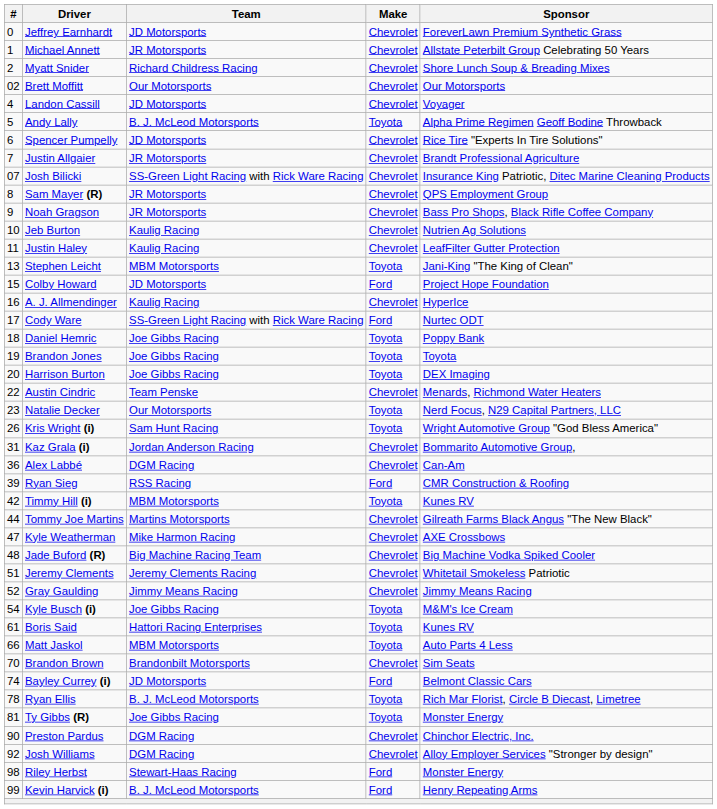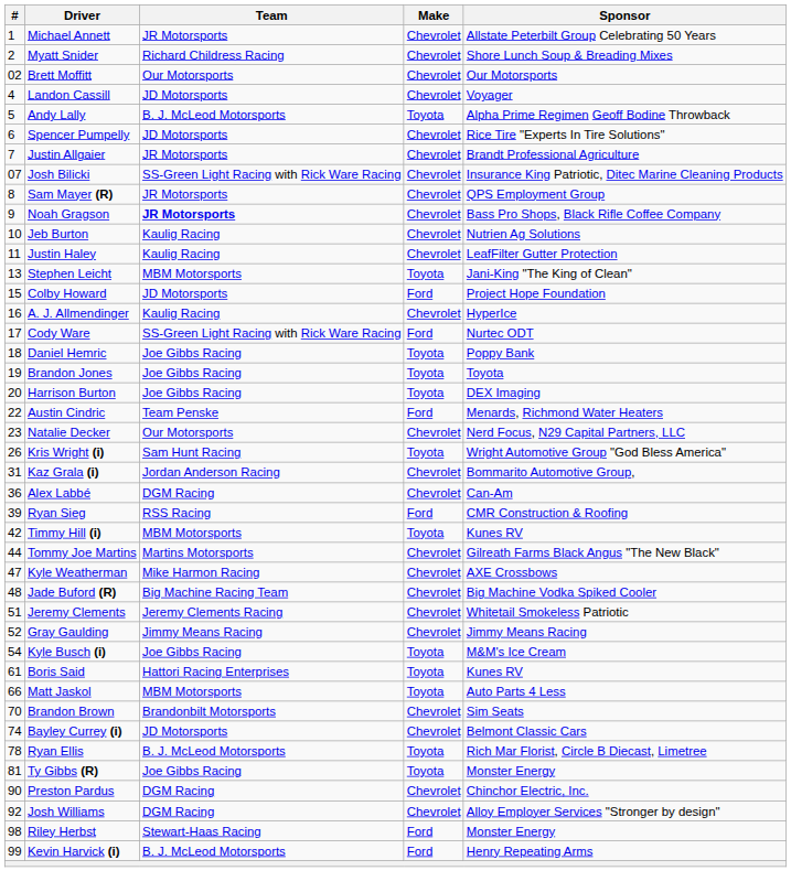 <table class="wikitable" style="font-size:95%">
 <tr>
 <th>#</th>
 <th>Driver</th>
 <th>Team</th>
 <th>Make</th>
 <th>Sponsor</th>
-</tr>
-<tr>
-<td>0</td>
-<td><a href='#'>Jeffrey Earnhardt</a></td>
-<td><a href='#'>JD Motorsports</a></td>
-<td><a href='#'>Chevrolet</a></td>
-<td><a href='#'>ForeverLawn Premium Synthetic Grass</a></td>
 </tr>
 <tr>
 <td>1</td>
 <td><a href='#'>Michael Annett</a></td>
 <td><a href='#'>JR Motorsports</a></td>
 <td><a href='#'>Chevrolet</a></td>
 <td><a href='#'>Allstate Peterbilt Group</a> Celebrating 50 Years</td>
 </tr>
 <tr>
 <td>2</td>
 <td><a href='#'>Myatt Snider</a></td>
 <td><a href='#'>Richard Childress Racing</a></td>
 <td><a href='#'>Chevrolet</a></td>
 <td><a href='#'>Shore Lunch Soup & Breading Mixes</a></td>
 </tr>
 <tr>
 <td>02</td>
 <td><a href='#'>Brett Moffitt</a></td>
 <td><a href='#'>Our Motorsports</a></td>
 <td><a href='#'>Chevrolet</a></td>
 <td><a href='#'>Our Motorsports</a></td>
 </tr>
 <tr>
 <td>4</td>
 <td><a href='#'>Landon Cassill</a></td>
 <td><a href='#'>JD Motorsports</a></td>
 <td><a href='#'>Chevrolet</a></td>
 <td><a href='#'>Voyager</a></td>
 </tr>
 <tr>
 <td>5</td>
 <td><a href='#'>Andy Lally</a></td>
 <td><a href='#'>B. J. McLeod Motorsports</a></td>
 <td><a href='#'>Toyota</a></td>
 <td><a href='#'>Alpha Prime Regimen</a> <a href='#'>Geoff Bodine</a> Throwback</td>
 </tr>
 <tr>
 <td>6</td>
 <td><a href='#'>Spencer Pumpelly</a></td>
 <td><a href='#'>JD Motorsports</a></td>
 <td><a href='#'>Chevrolet</a></td>
 <td><a href='#'>Rice Tire</a> "Experts In Tire Solutions"</td>
 </tr>
 <tr>
 <td>7</td>
 <td><a href='#'>Justin Allgaier</a></td>
 <td><a href='#'>JR Motorsports</a></td>
 <td><a href='#'>Chevrolet</a></td>
 <td><a href='#'>Brandt Professional Agriculture</a></td>
 </tr>
 <tr>
 <td>07</td>
 <td><a href='#'>Josh Bilicki</a></td>
 <td nowrap><a href='#'>SS-Green Light Racing</a> with <a href='#'>Rick Ware Racing</a></td>
 <td><a href='#'>Chevrolet</a></td>
 <td nowrap><a href='#'>Insurance King</a> Patriotic, <a href='#'>Ditec Marine Cleaning Products</a></td>
 </tr>
 <tr>
 <td>8</td>
 <td><a href='#'>Sam Mayer</a> <strong>(R)</strong></td>
 <td><a href='#'>JR Motorsports</a></td>
 <td><a href='#'>Chevrolet</a></td>
 <td><a href='#'>QPS Employment Group</a></td>
 </tr>
 <tr>
 <td>9</td>
 <td><a href='#'>Noah Gragson</a></td>
-<td><a href='#'>JR Motorsports</a></td>
+<td><strong><a href='#'>JR Motorsports</a></strong></td>
 <td><a href='#'>Chevrolet</a></td>
 <td><a href='#'>Bass Pro Shops</a>, <a href='#'>Black Rifle Coffee Company</a></td>
 </tr>
 <tr>
 <td>10</td>
 <td><a href='#'>Jeb Burton</a></td>
 <td><a href='#'>Kaulig Racing</a></td>
 <td><a href='#'>Chevrolet</a></td>
 <td><a href='#'>Nutrien Ag Solutions</a></td>
 </tr>
 <tr>
 <td>11</td>
 <td><a href='#'>Justin Haley</a></td>
 <td><a href='#'>Kaulig Racing</a></td>
 <td><a href='#'>Chevrolet</a></td>
 <td><a href='#'>LeafFilter Gutter Protection</a></td>
 </tr>
 <tr>
 <td>13</td>
 <td><a href='#'>Stephen Leicht</a></td>
 <td><a href='#'>MBM Motorsports</a></td>
 <td><a href='#'>Toyota</a></td>
 <td><a href='#'>Jani-King</a> "The King of Clean"</td>
 </tr>
 <tr>
 <td>15</td>
 <td><a href='#'>Colby Howard</a></td>
 <td><a href='#'>JD Motorsports</a></td>
 <td><a href='#'>Ford</a></td>
 <td><a href='#'>Project Hope Foundation</a></td>
 </tr>
 <tr>
 <td>16</td>
 <td><a href='#'>A. J. Allmendinger</a></td>
 <td><a href='#'>Kaulig Racing</a></td>
 <td><a href='#'>Chevrolet</a></td>
 <td><a href='#'>HyperIce</a></td>
 </tr>
 <tr>
 <td>17</td>
 <td><a href='#'>Cody Ware</a></td>
 <td><a href='#'>SS-Green Light Racing</a> with <a href='#'>Rick Ware Racing</a></td>
 <td><a href='#'>Ford</a></td>
 <td><a href='#'>Nurtec ODT</a></td>
 </tr>
 <tr>
 <td>18</td>
 <td><a href='#'>Daniel Hemric</a></td>
 <td><a href='#'>Joe Gibbs Racing</a></td>
 <td><a href='#'>Toyota</a></td>
 <td><a href='#'>Poppy Bank</a></td>
 </tr>
 <tr>
 <td>19</td>
 <td><a href='#'>Brandon Jones</a></td>
 <td><a href='#'>Joe Gibbs Racing</a></td>
 <td><a href='#'>Toyota</a></td>
 <td><a href='#'>Toyota</a></td>
 </tr>
 <tr>
 <td>20</td>
 <td><a href='#'>Harrison Burton</a></td>
 <td><a href='#'>Joe Gibbs Racing</a></td>
 <td><a href='#'>Toyota</a></td>
 <td><a href='#'>DEX Imaging</a></td>
 </tr>
 <tr>
 <td>22</td>
 <td><a href='#'>Austin Cindric</a></td>
 <td><a href='#'>Team Penske</a></td>
-<td><a href='#'>Chevrolet</a></td>
+<td><a href='#'>Ford</a></td>
 <td><a href='#'>Menards</a>, <a href='#'>Richmond Water Heaters</a></td>
 </tr>
 <tr>
 <td>23</td>
 <td><a href='#'>Natalie Decker</a></td>
 <td><a href='#'>Our Motorsports</a></td>
-<td><a href='#'>Toyota</a></td>
+<td><a href='#'>Chevrolet</a></td>
 <td><a href='#'>Nerd Focus</a>, <a href='#'>N29 Capital Partners, LLC</a></td>
 </tr>
 <tr>
 <td>26</td>
 <td><a href='#'>Kris Wright</a> <strong>(i)</strong></td>
 <td><a href='#'>Sam Hunt Racing</a></td>
 <td><a href='#'>Toyota</a></td>
 <td><a href='#'>Wright Automotive Group</a> "God Bless America"</td>
 </tr>
 <tr>
 <td>31</td>
 <td><a href='#'>Kaz Grala</a> <strong>(i)</strong></td>
 <td><a href='#'>Jordan Anderson Racing</a></td>
 <td><a href='#'>Chevrolet</a></td>
 <td><a href='#'>Bommarito Automotive Group</a>, </td>
 </tr>
 <tr>
 <td>36</td>
 <td><a href='#'>Alex Labbé</a></td>
 <td><a href='#'>DGM Racing</a></td>
 <td><a href='#'>Chevrolet</a></td>
 <td><a href='#'>Can-Am</a></td>
 </tr>
 <tr>
 <td>39</td>
 <td><a href='#'>Ryan Sieg</a></td>
 <td><a href='#'>RSS Racing</a></td>
 <td><a href='#'>Ford</a></td>
 <td><a href='#'>CMR Construction & Roofing</a></td>
 </tr>
 <tr>
 <td>42</td>
 <td><a href='#'>Timmy Hill</a> <strong>(i)</strong></td>
 <td><a href='#'>MBM Motorsports</a></td>
 <td><a href='#'>Toyota</a></td>
 <td><a href='#'>Kunes RV</a></td>
 </tr>
 <tr>
 <td>44</td>
 <td nowrap><a href='#'>Tommy Joe Martins</a></td>
 <td><a href='#'>Martins Motorsports</a></td>
 <td><a href='#'>Chevrolet</a></td>
 <td><a href='#'>Gilreath Farms Black Angus</a> "The New Black"</td>
 </tr>
 <tr>
 <td>47</td>
 <td><a href='#'>Kyle Weatherman</a></td>
 <td><a href='#'>Mike Harmon Racing</a></td>
 <td><a href='#'>Chevrolet</a></td>
 <td><a href='#'>AXE Crossbows</a></td>
 </tr>
 <tr>
 <td>48</td>
 <td><a href='#'>Jade Buford</a> <strong>(R)</strong></td>
 <td><a href='#'>Big Machine Racing Team</a></td>
 <td><a href='#'>Chevrolet</a></td>
 <td><a href='#'>Big Machine Vodka Spiked Cooler</a></td>
 </tr>
 <tr>
 <td>51</td>
 <td><a href='#'>Jeremy Clements</a></td>
 <td><a href='#'>Jeremy Clements Racing</a></td>
 <td><a href='#'>Chevrolet</a></td>
 <td><a href='#'>Whitetail Smokeless</a> Patriotic</td>
 </tr>
 <tr>
 <td>52</td>
 <td><a href='#'>Gray Gaulding</a></td>
 <td><a href='#'>Jimmy Means Racing</a></td>
 <td><a href='#'>Chevrolet</a></td>
 <td><a href='#'>Jimmy Means Racing</a></td>
 </tr>
 <tr>
 <td>54</td>
 <td><a href='#'>Kyle Busch</a> <strong>(i)</strong></td>
 <td><a href='#'>Joe Gibbs Racing</a></td>
 <td><a href='#'>Toyota</a></td>
 <td><a href='#'>M&M's Ice Cream</a></td>
 </tr>
 <tr>
 <td>61</td>
 <td><a href='#'>Boris Said</a></td>
 <td><a href='#'>Hattori Racing Enterprises</a></td>
 <td><a href='#'>Toyota</a></td>
 <td><a href='#'>Kunes RV</a></td>
 </tr>
 <tr>
 <td>66</td>
 <td><a href='#'>Matt Jaskol</a></td>
 <td><a href='#'>MBM Motorsports</a></td>
 <td><a href='#'>Toyota</a></td>
 <td><a href='#'>Auto Parts 4 Less</a></td>
 </tr>
 <tr>
 <td>70</td>
 <td><a href='#'>Brandon Brown</a></td>
 <td><a href='#'>Brandonbilt Motorsports</a></td>
 <td><a href='#'>Chevrolet</a></td>
 <td><a href='#'>Sim Seats</a></td>
 </tr>
 <tr>
 <td>74</td>
 <td><a href='#'>Bayley Currey</a> <strong>(i)</strong></td>
 <td><a href='#'>JD Motorsports</a></td>
-<td><a href='#'>Ford</a></td>
+<td><a href='#'>Chevrolet</a></td>
 <td><a href='#'>Belmont Classic Cars</a></td>
 </tr>
 <tr>
 <td>78</td>
 <td><a href='#'>Ryan Ellis</a></td>
 <td><a href='#'>B. J. McLeod Motorsports</a></td>
 <td><a href='#'>Toyota</a></td>
 <td><a href='#'>Rich Mar Florist</a>, <a href='#'>Circle B Diecast</a>, <a href='#'>Limetree</a></td>
 </tr>
 <tr>
 <td>81</td>
 <td><a href='#'>Ty Gibbs</a> <strong>(R)</strong></td>
 <td><a href='#'>Joe Gibbs Racing</a></td>
 <td><a href='#'>Toyota</a></td>
 <td><a href='#'>Monster Energy</a></td>
 </tr>
 <tr>
 <td>90</td>
 <td><a href='#'>Preston Pardus</a></td>
 <td><a href='#'>DGM Racing</a></td>
 <td><a href='#'>Chevrolet</a></td>
 <td><a href='#'>Chinchor Electric, Inc.</a></td>
 </tr>
 <tr>
 <td>92</td>
 <td><a href='#'>Josh Williams</a></td>
 <td><a href='#'>DGM Racing</a></td>
 <td><a href='#'>Chevrolet</a></td>
 <td><a href='#'>Alloy Employer Services</a> "Stronger by design"</td>
 </tr>
 <tr>
 <td>98</td>
 <td><a href='#'>Riley Herbst</a></td>
 <td><a href='#'>Stewart-Haas Racing</a></td>
 <td><a href='#'>Ford</a></td>
 <td><a href='#'>Monster Energy</a></td>
 </tr>
 <tr>
 <td>99</td>
 <td><a href='#'>Kevin Harvick</a> <strong>(i)</strong></td>
 <td><a href='#'>B. J. McLeod Motorsports</a></td>
 <td><a href='#'>Ford</a></td>
 <td><a href='#'>Henry Repeating Arms</a></td>
 </tr>
 <tr>
 <th colspan="5"></th>
 </tr>
 </table>
